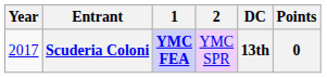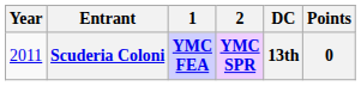 <table class="wikitable" style="text-align:center; font-size:85%">
 <tr>
 <th>Year</th>
 <th>Entrant</th>
 <th>1</th>
 <th>2</th>
 <th>DC</th>
 <th>Points</th>
 </tr>
 <tr>
-<td><a href='#'>2017</a></td>
+<td><a href='#'>2011</a></td>
 <th nowrap><a href='#'>Scuderia Coloni</a></th>
 <td style="background:#CFCFFF;"><strong><a href='#'>YMC<br>FEA</a><br></strong></td>
-<td style="background:#EFCFFF;"><a href='#'>YMC<br>SPR</a><br></td>
+<td style="background:#EFCFFF;"><strong><a href='#'>YMC<br>SPR</a><br></strong></td>
 <th>13th</th>
 <th>0</th>
 </tr>
 </table>
